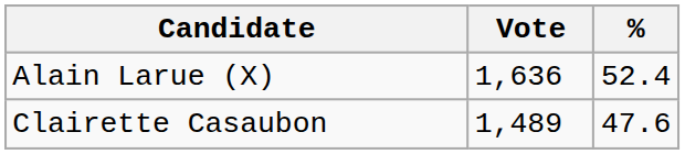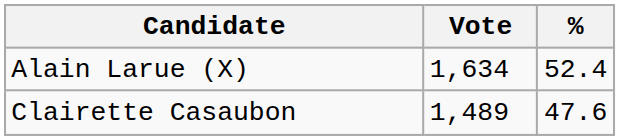 <table class="wikitable">
 <tr>
 <th bgcolor="#DDDDFF" width="200px">Candidate</th>
 <th bgcolor="#DDDDFF" width="50px">Vote</th>
 <th bgcolor="#DDDDFF" width="30px">%</th>
 </tr>
 <tr>
 <td>Alain Larue (X)</td>
-<td>1,636</td>
+<td>1,634</td>
 <td>52.4</td>
 </tr>
 <tr>
 <td>Clairette Casaubon</td>
 <td>1,489</td>
 <td>47.6</td>
 </tr>
 </table>
